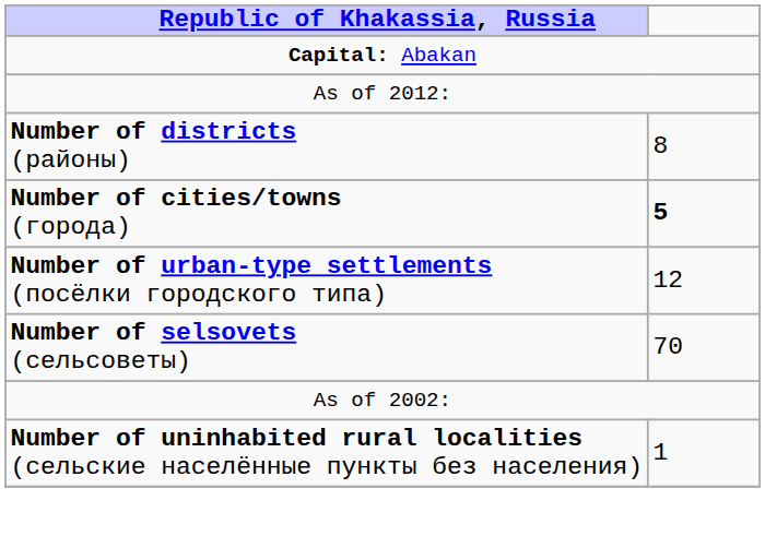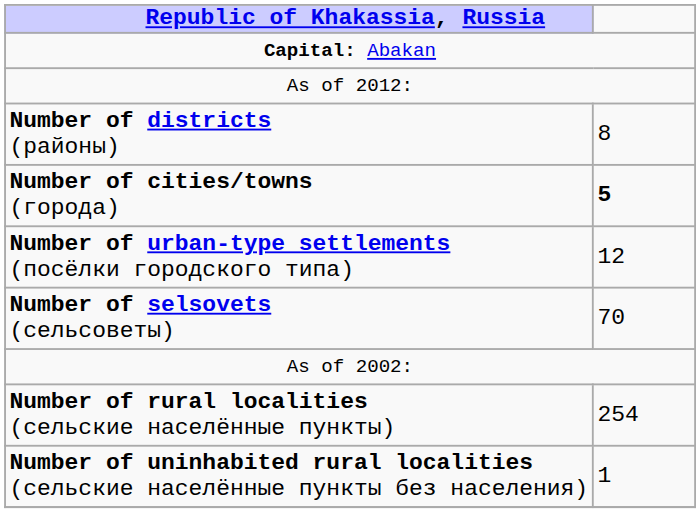 <table border=1 align="right" cellpadding=2 cellspacing=0 style="margin: 0 0 1em 1em; background: #f9f9f9; border: 1px #aaa solid; border-collapse: collapse; font-size: 95%;">
 <tr>
 <th bgcolor="#ccccff" style="padding:0 0 0 50px;"><a href='#'>Republic of Khakassia</a>, <a href='#'>Russia</a></th>
 <td width="50px"></td>
 </tr>
 <tr>
 <td colspan=2 align="center"><small><strong>Capital:</strong> <a href='#'>Abakan</a></small></td>
 </tr>
 <tr>
 <td colspan=2 align="center"><small>As of 2012:</small></td>
 </tr>
 <tr>
 <td><strong>Number of <a href='#'>districts</a></strong><br>(районы)</td>
 <td>8</td>
 </tr>
 <tr>
 <td><strong>Number of cities/towns</strong><br>(города)</td>
 <td><strong>5</strong></td>
 </tr>
 <tr>
 <td><strong>Number of <a href='#'>urban-type settlements</a></strong><br>(посёлки городского типа)</td>
 <td>12</td>
 </tr>
 <tr>
 <td><strong>Number of <a href='#'>selsovets</a></strong><br>(сельсоветы)</td>
 <td>70</td>
 </tr>
 <tr>
 <td colspan=2 align="center"><small>As of 2002:</small></td>
 </tr>
 <tr>
+<td><strong>Number of rural localities</strong><br>(сельские населённые пункты)</td>
+<td>254</td>
+</tr>
+<tr>
 <td><strong>Number of uninhabited rural localities</strong><br>(сельские населённые пункты без населения)</td>
 <td>1</td>
 </tr>
 <tr>
 </tr>
 </table>
